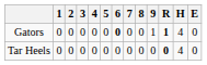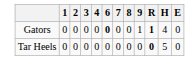 <table align = right border="2" cellpadding="4" cellspacing="0" style="margin: 1em 1em 1em 1em; background: #F9F9F9; border: 1px #aaa solid; border-collapse: collapse;">
 <tr align=center style="background: #F2F2F2;">
 <th></th>
 <th>1</th>
 <th>2</th>
 <th>3</th>
 <th>4</th>
-<th>5</th>
 <th>6</th>
 <th>7</th>
 <th>8</th>
 <th>9</th>
 <th>R</th>
 <th>H</th>
 <th>E</th>
 </tr>
 <tr align=center>
 <td>Gators</td>
-<td>0</td>
 <td>0</td>
 <td>0</td>
 <td>0</td>
 <td>0</td>
 <td><strong>0</strong></td>
 <td>0</td>
 <td>0</td>
 <td>1</td>
 <td><strong>1</strong></td>
 <td>4</td>
 <td>0</td>
 </tr>
 <tr align=center>
 <td>Tar Heels</td>
 <td>0</td>
 <td>0</td>
 <td>0</td>
 <td>0</td>
 <td>0</td>
 <td>0</td>
 <td>0</td>
 <td>0</td>
-<td>0</td>
 <td><strong>0</strong></td>
-<td>4</td>
+<td>5</td>
 <td>0</td>
 </tr>
 </table>
